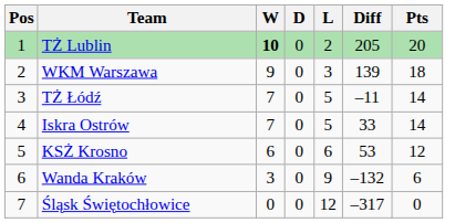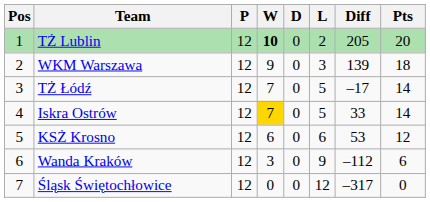 <table class="wikitable" style="font-size: 100%">
 <tr>
 <th width=20>Pos</th>
 <th width=200>Team</th>
+<th width=20>P</th>
 <th width=20>W</th>
 <th width=20>D</th>
 <th width=20>L</th>
 <th width=40>Diff</th>
 <th width=40>Pts</th>
 </tr>
 <tr align=center style="background:#ACE1AF;">
 <td>1</td>
 <td align="left"><a href='#'>TŻ Lublin</a></td>
+<td>12</td>
 <td><strong>10</strong></td>
 <td>0</td>
 <td>2</td>
 <td>205</td>
 <td>20</td>
 </tr>
 <tr align=center>
 <td>2</td>
 <td align="left"><a href='#'>WKM Warszawa</a></td>
+<td>12</td>
 <td>9</td>
 <td>0</td>
 <td>3</td>
 <td>139</td>
 <td>18</td>
 </tr>
 <tr align=center>
 <td>3</td>
 <td align="left"><a href='#'>TŻ Łódź</a></td>
+<td>12</td>
 <td>7</td>
 <td>0</td>
 <td>5</td>
-<td>–11</td>
+<td>–17</td>
 <td>14</td>
 </tr>
 <tr align=center>
 <td>4</td>
 <td align="left"><a href='#'>Iskra Ostrów</a></td>
-<td>7</td>
+<td>12</td>
+<td style="background: gold;">7</td>
 <td>0</td>
 <td>5</td>
 <td>33</td>
 <td>14</td>
 </tr>
 <tr align=center>
 <td>5</td>
 <td align="left"><a href='#'>KSŻ Krosno</a></td>
+<td>12</td>
 <td>6</td>
 <td>0</td>
 <td>6</td>
 <td>53</td>
 <td>12</td>
 </tr>
 <tr align=center>
 <td>6</td>
 <td align="left"><a href='#'>Wanda Kraków</a></td>
+<td>12</td>
 <td>3</td>
 <td>0</td>
 <td>9</td>
-<td>–132</td>
+<td>–112</td>
 <td>6</td>
 </tr>
 <tr align=center>
 <td>7</td>
 <td align="left"><a href='#'>Śląsk Świętochłowice</a></td>
+<td>12</td>
 <td>0</td>
 <td>0</td>
 <td>12</td>
 <td>–317</td>
 <td>0</td>
 </tr>
 </table>
